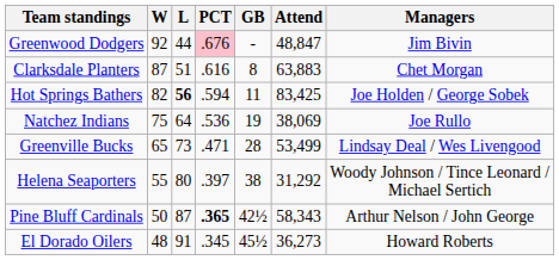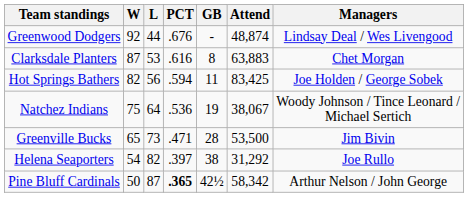 <table class="wikitable" style="text-align:center">
 <tr>
 <th>Team standings</th>
 <th>W</th>
 <th>L</th>
 <th>PCT</th>
 <th>GB</th>
 <th>Attend</th>
 <th>Managers</th>
 </tr>
 <tr>
 <td><a href='#'>Greenwood Dodgers</a></td>
 <td>92</td>
 <td>44</td>
-<td style="background: pink;">.676</td>
+<td>.676</td>
 <td>-</td>
-<td>48,847</td>
-<td><a href='#'>Jim Bivin</a></td>
+<td>48,874</td>
+<td><a href='#'>Lindsay Deal</a> / <a href='#'>Wes Livengood</a></td>
 </tr>
 <tr>
 <td><a href='#'>Clarksdale Planters</a></td>
 <td>87</td>
-<td>51</td>
+<td>53</td>
 <td>.616</td>
 <td>8</td>
 <td>63,883</td>
 <td><a href='#'>Chet Morgan</a></td>
 </tr>
 <tr>
 <td><a href='#'>Hot Springs Bathers</a></td>
 <td>82</td>
-<td><strong>56</strong></td>
+<td>56</td>
 <td>.594</td>
 <td>11</td>
 <td>83,425</td>
 <td><a href='#'>Joe Holden</a> / <a href='#'>George Sobek</a></td>
 </tr>
 <tr>
 <td><a href='#'>Natchez Indians</a></td>
 <td>75</td>
 <td>64</td>
 <td>.536</td>
 <td>19</td>
-<td>38,069</td>
-<td><a href='#'>Joe Rullo</a></td>
+<td>38,067</td>
+<td>Woody Johnson / Tince Leonard /<br> Michael Sertich</td>
 </tr>
 <tr>
 <td><a href='#'>Greenville Bucks</a></td>
 <td>65</td>
 <td>73</td>
 <td>.471</td>
 <td>28</td>
-<td>53,499</td>
-<td><a href='#'>Lindsay Deal</a> / <a href='#'>Wes Livengood</a></td>
+<td>53,500</td>
+<td><a href='#'>Jim Bivin</a></td>
 </tr>
 <tr>
 <td><a href='#'>Helena Seaporters</a></td>
-<td>55</td>
-<td>80</td>
+<td>54</td>
+<td>82</td>
 <td>.397</td>
 <td>38</td>
 <td>31,292</td>
-<td>Woody Johnson / Tince Leonard /<br> Michael Sertich</td>
+<td><a href='#'>Joe Rullo</a></td>
 </tr>
 <tr>
 <td><a href='#'>Pine Bluff Cardinals</a></td>
 <td>50</td>
 <td>87</td>
 <td><strong>.365</strong></td>
 <td>42½</td>
-<td>58,343</td>
+<td>58,342</td>
 <td>Arthur Nelson / John George</td>
 </tr>
-<tr>
-<td><a href='#'>El Dorado Oilers</a></td>
-<td>48</td>
-<td>91</td>
-<td>.345</td>
-<td>45½</td>
-<td>36,273</td>
-<td>Howard Roberts</td>
-</tr>
 </table>
